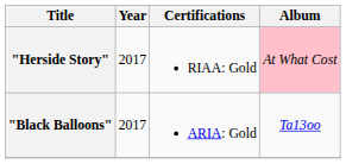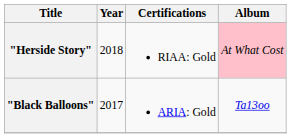 <table class="wikitable plainrowheaders" style="text-align:center;">
 <tr>
 <th scope="col">Title</th>
 <th scope="col">Year</th>
 <th scope="col">Certifications</th>
 <th scope="col">Album</th>
 </tr>
 <tr>
 <th scope="row">"Herside Story"<br></th>
-<td>2017</td>
+<td>2018</td>
 <td><br><ul><li>RIAA: Gold</li></ul></td>
 <td style="background: pink;"><em>At What Cost</em></td>
 </tr>
 <tr>
 <th scope="row">"Black Balloons"<br></th>
 <td>2017</td>
 <td><br><ul><li><a href='#'>ARIA</a>: Gold</li></ul></td>
 <td><em><a href='#'>Ta13oo</a></em></td>
 </tr>
 <tr>
 </tr>
 </table>
